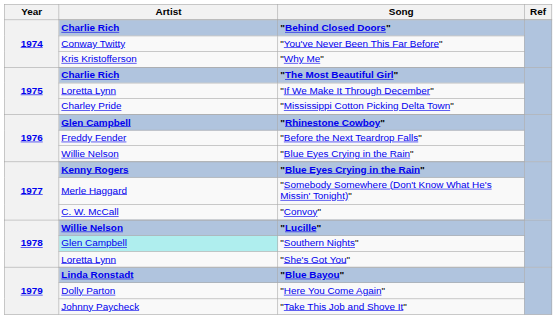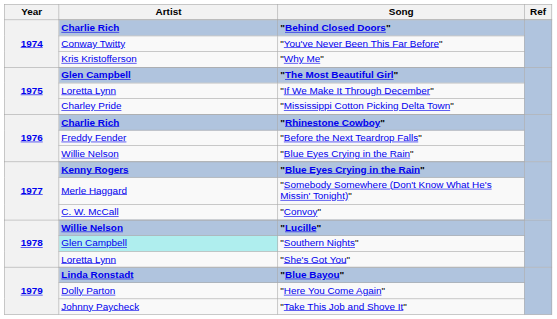 <table class="wikitable" width="100%">
 <tr>
 <th width="10%">Year</th>
 <th width="40%">Artist</th>
 <th width="45%">Song</th>
 <th width="5%">Ref</th>
 </tr>
 <tr>
 <th rowspan="4" align="center"><a href='#'>1974<br></a></th>
 </tr>
 <tr style="background:#B0C4DE">
 <td><strong><a href='#'>Charlie Rich</a></strong></td>
 <td><strong>"<a href='#'>Behind Closed Doors</a>"</strong></td>
 <td rowspan="4" align="center"></td>
 </tr>
 <tr>
 <td><a href='#'>Conway Twitty</a></td>
 <td>"<a href='#'>You've Never Been This Far Before</a>"</td>
 </tr>
 <tr>
 <td><a href='#'>Kris Kristofferson</a></td>
 <td>"<a href='#'>Why Me</a>"</td>
 </tr>
 <tr>
 <th rowspan="4" align="center"><a href='#'>1975<br></a></th>
 </tr>
 <tr style="background:#B0C4DE">
-<td><strong><a href='#'>Charlie Rich</a></strong></td>
+<td><strong><a href='#'>Glen Campbell</a></strong></td>
 <td><strong>"<a href='#'>The Most Beautiful Girl</a>"</strong></td>
 <td rowspan="4" align="center"></td>
 </tr>
 <tr>
 <td><a href='#'>Loretta Lynn</a></td>
 <td>"<a href='#'>If We Make It Through December</a>"</td>
 </tr>
 <tr>
 <td><a href='#'>Charley Pride</a></td>
 <td>"<a href='#'>Mississippi Cotton Picking Delta Town</a>"</td>
 </tr>
 <tr>
 <th rowspan="4" align="center"><a href='#'>1976<br></a></th>
 </tr>
 <tr style="background:#B0C4DE">
-<td><strong><a href='#'>Glen Campbell</a></strong></td>
+<td><strong><a href='#'>Charlie Rich</a></strong></td>
 <td><strong>"<a href='#'>Rhinestone Cowboy</a>"</strong></td>
 <td rowspan="4" align="center"></td>
 </tr>
 <tr>
 <td><a href='#'>Freddy Fender</a></td>
 <td>"<a href='#'>Before the Next Teardrop Falls</a>"</td>
 </tr>
 <tr>
 <td><a href='#'>Willie Nelson</a></td>
 <td>"<a href='#'>Blue Eyes Crying in the Rain</a>"</td>
 </tr>
 <tr>
 <th rowspan="4" align="center"><a href='#'>1977<br></a></th>
 </tr>
 <tr style="background:#B0C4DE">
 <td><strong><a href='#'>Kenny Rogers</a></strong></td>
 <td><strong>"<a href='#'>Blue Eyes Crying in the Rain</a>"</strong></td>
 <td rowspan="4" align="center"></td>
 </tr>
 <tr>
 <td><a href='#'>Merle Haggard</a></td>
 <td>"<a href='#'>Somebody Somewhere (Don't Know What He's Missin' Tonight)</a>"</td>
 </tr>
 <tr>
 <td><a href='#'>C. W. McCall</a></td>
 <td>"<a href='#'>Convoy</a>"</td>
 </tr>
 <tr>
 <th rowspan="4" align="center"><a href='#'>1978<br></a></th>
 </tr>
 <tr style="background:#B0C4DE">
 <td><strong><a href='#'>Willie Nelson</a></strong></td>
 <td><strong>"<a href='#'>Lucille</a>"</strong></td>
 <td rowspan="4" align="center"></td>
 </tr>
 <tr>
 <td style="background: paleturquoise;"><a href='#'>Glen Campbell</a></td>
 <td>"<a href='#'>Southern Nights</a>"</td>
 </tr>
 <tr>
 <td><a href='#'>Loretta Lynn</a></td>
 <td>"<a href='#'>She's Got You</a>"</td>
 </tr>
 <tr>
 <th rowspan="4" align="center"><a href='#'>1979<br></a></th>
 </tr>
 <tr style="background:#B0C4DE">
 <td><strong><a href='#'>Linda Ronstadt</a></strong></td>
 <td><strong>"<a href='#'>Blue Bayou</a>"</strong></td>
 <td rowspan="4" align="center"></td>
 </tr>
 <tr>
 <td><a href='#'>Dolly Parton</a></td>
 <td>"<a href='#'>Here You Come Again</a>"</td>
 </tr>
 <tr>
 <td><a href='#'>Johnny Paycheck</a></td>
 <td>"<a href='#'>Take This Job and Shove It</a>"</td>
 </tr>
 </table>
